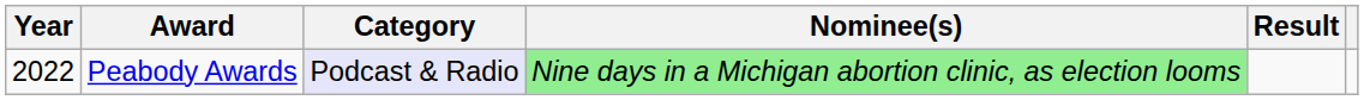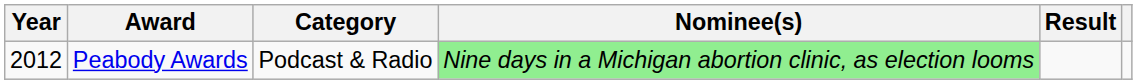 <table class="wikitable plainrowheaders sortable">
 <tr>
 <th scope="col">Year</th>
 <th scope="col">Award</th>
 <th scope="col">Category</th>
 <th scope="col">Nominee(s)</th>
 <th scope="col">Result</th>
 <th scope="col" class="unsortable"></th>
 </tr>
 <tr>
-<td>2022</td>
+<td>2012</td>
 <td><a href='#'>Peabody Awards</a></td>
-<td style="background: lavender;">Podcast & Radio</td>
+<td>Podcast & Radio</td>
 <td style="background: lightgreen;"><em>Nine days in a Michigan abortion clinic, as election looms</em></td>
 <td></td>
 <td></td>
 </tr>
 </table>
